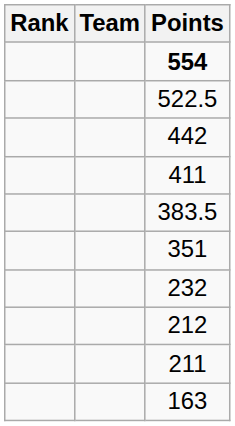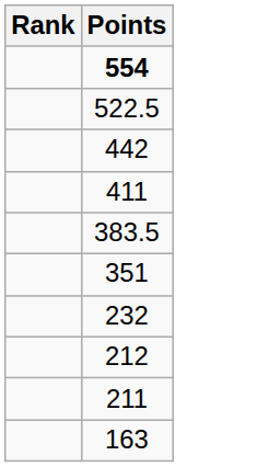 <table class="wikitable sortable" style="text-align:center">
 <tr>
 <th>Rank</th>
-<th>Team</th>
 <th>Points</th>
 </tr>
 <tr>
-<td></td>
 <td></td>
 <td><strong>554</strong></td>
 </tr>
 <tr>
 <td></td>
-<td></td>
 <td>522.5</td>
 </tr>
 <tr>
-<td></td>
 <td></td>
 <td>442</td>
 </tr>
 <tr>
 <td></td>
-<td></td>
 <td>411</td>
 </tr>
 <tr>
-<td></td>
 <td></td>
 <td>383.5</td>
 </tr>
 <tr>
 <td></td>
-<td></td>
 <td>351</td>
 </tr>
 <tr>
-<td></td>
 <td></td>
 <td>232</td>
 </tr>
 <tr>
 <td></td>
-<td></td>
 <td>212</td>
 </tr>
 <tr>
-<td></td>
 <td></td>
 <td>211</td>
 </tr>
 <tr>
 <td></td>
-<td></td>
 <td>163</td>
 </tr>
 </table>
